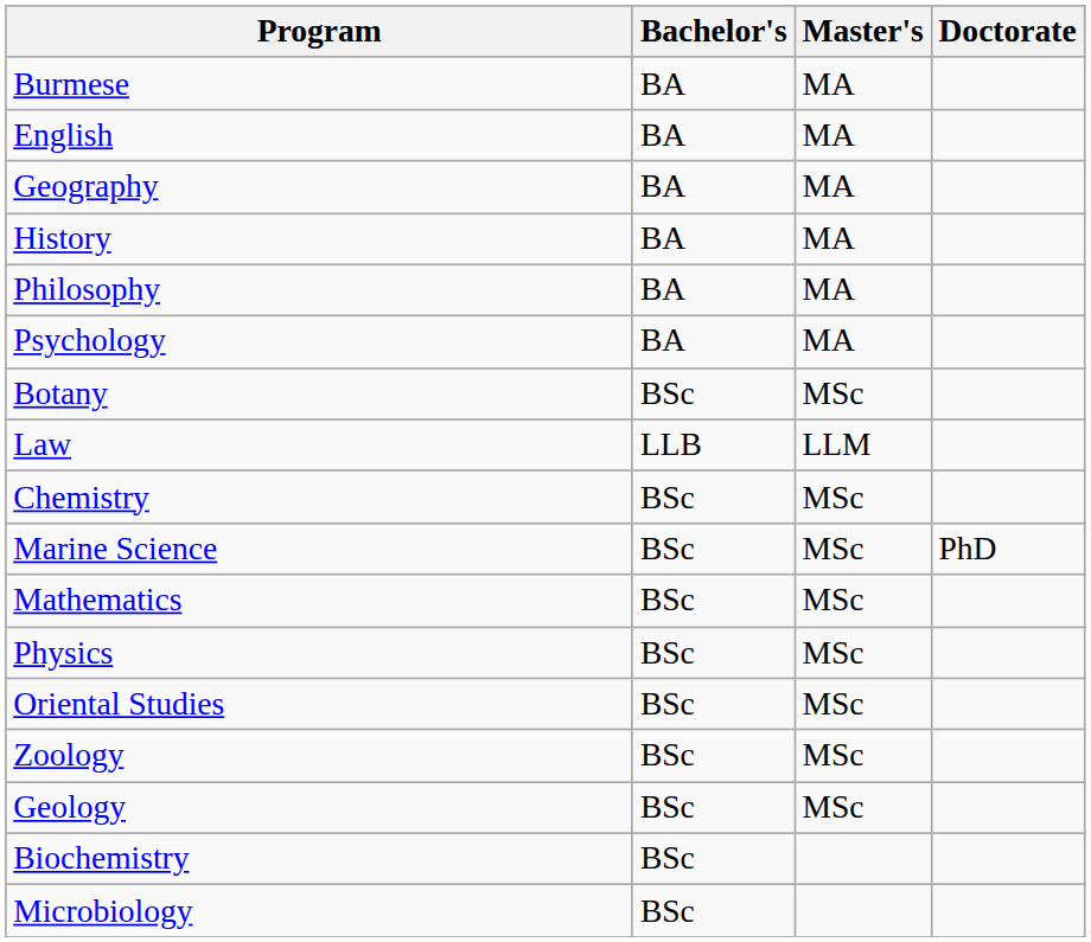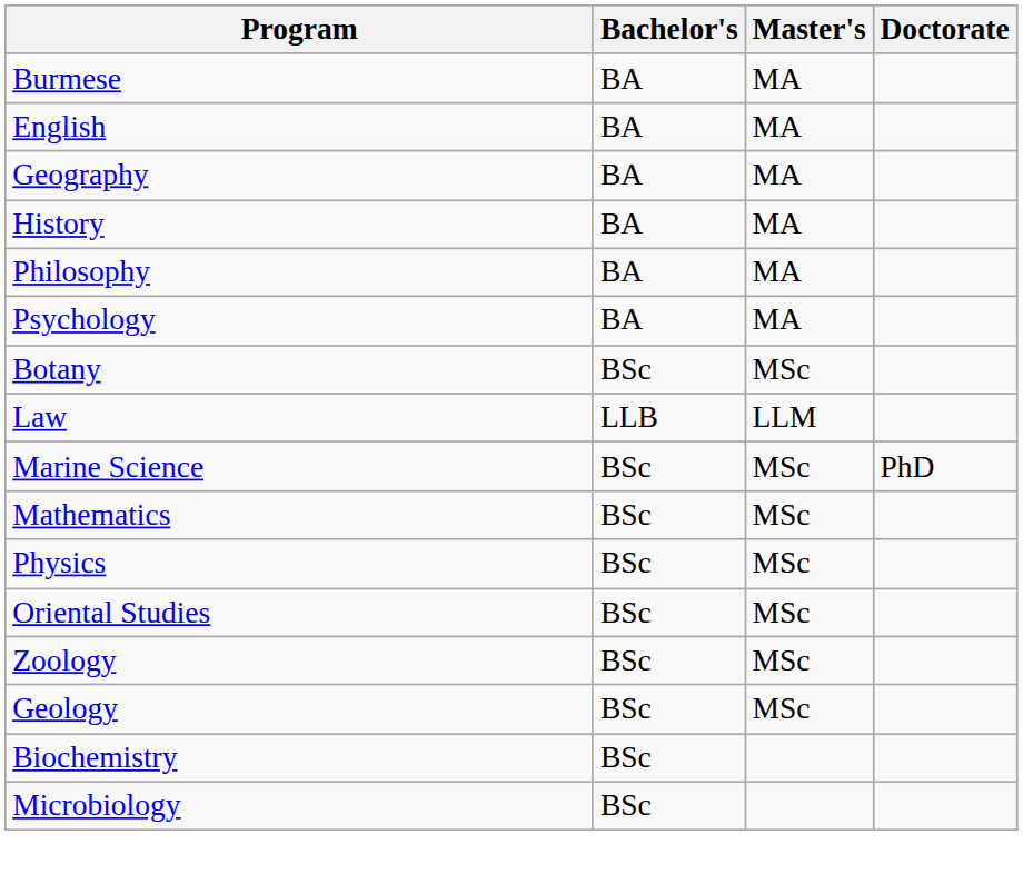 <table class="wikitable">
 <tr>
 <th width="300">Program</th>
 <th width="50">Bachelor's</th>
 <th width="50">Master's</th>
 <th width="50">Doctorate</th>
 </tr>
 <tr>
 <td><a href='#'>Burmese</a></td>
 <td>BA</td>
 <td>MA</td>
 <td></td>
 </tr>
 <tr>
 <td><a href='#'>English</a></td>
 <td>BA</td>
 <td>MA</td>
 <td></td>
 </tr>
 <tr>
 <td><a href='#'>Geography</a></td>
 <td>BA</td>
 <td>MA</td>
 <td></td>
 </tr>
 <tr>
 <td><a href='#'>History</a></td>
 <td>BA</td>
 <td>MA</td>
 <td></td>
 </tr>
 <tr>
 <td><a href='#'>Philosophy</a></td>
 <td>BA</td>
 <td>MA</td>
 <td></td>
 </tr>
 <tr>
 <td><a href='#'>Psychology</a></td>
 <td>BA</td>
 <td>MA</td>
 <td></td>
 </tr>
 <tr>
 <td><a href='#'>Botany</a></td>
 <td>BSc</td>
 <td>MSc</td>
 <td></td>
 </tr>
 <tr>
 <td><a href='#'>Law</a></td>
 <td>LLB</td>
 <td>LLM</td>
 <td></td>
 </tr>
 <tr>
-<td><a href='#'>Chemistry</a></td>
-<td>BSc</td>
-<td>MSc</td>
-<td></td>
-</tr>
-<tr>
 <td><a href='#'>Marine Science</a></td>
 <td>BSc</td>
 <td>MSc</td>
 <td>PhD</td>
 </tr>
 <tr>
 <td><a href='#'>Mathematics</a></td>
 <td>BSc</td>
 <td>MSc</td>
 <td></td>
 </tr>
 <tr>
 <td><a href='#'>Physics</a></td>
 <td>BSc</td>
 <td>MSc</td>
 <td></td>
 </tr>
 <tr>
 <td><a href='#'>Oriental Studies</a></td>
 <td>BSc</td>
 <td>MSc</td>
 <td></td>
 </tr>
 <tr>
 <td><a href='#'>Zoology</a></td>
 <td>BSc</td>
 <td>MSc</td>
 <td></td>
 </tr>
 <tr>
 <td><a href='#'>Geology</a></td>
 <td>BSc</td>
 <td>MSc</td>
 <td></td>
 </tr>
 <tr>
 <td><a href='#'>Biochemistry</a></td>
 <td>BSc</td>
 <td></td>
 <td></td>
 </tr>
 <tr>
 <td><a href='#'>Microbiology</a></td>
 <td>BSc</td>
 <td></td>
 <td></td>
 </tr>
 </table>
